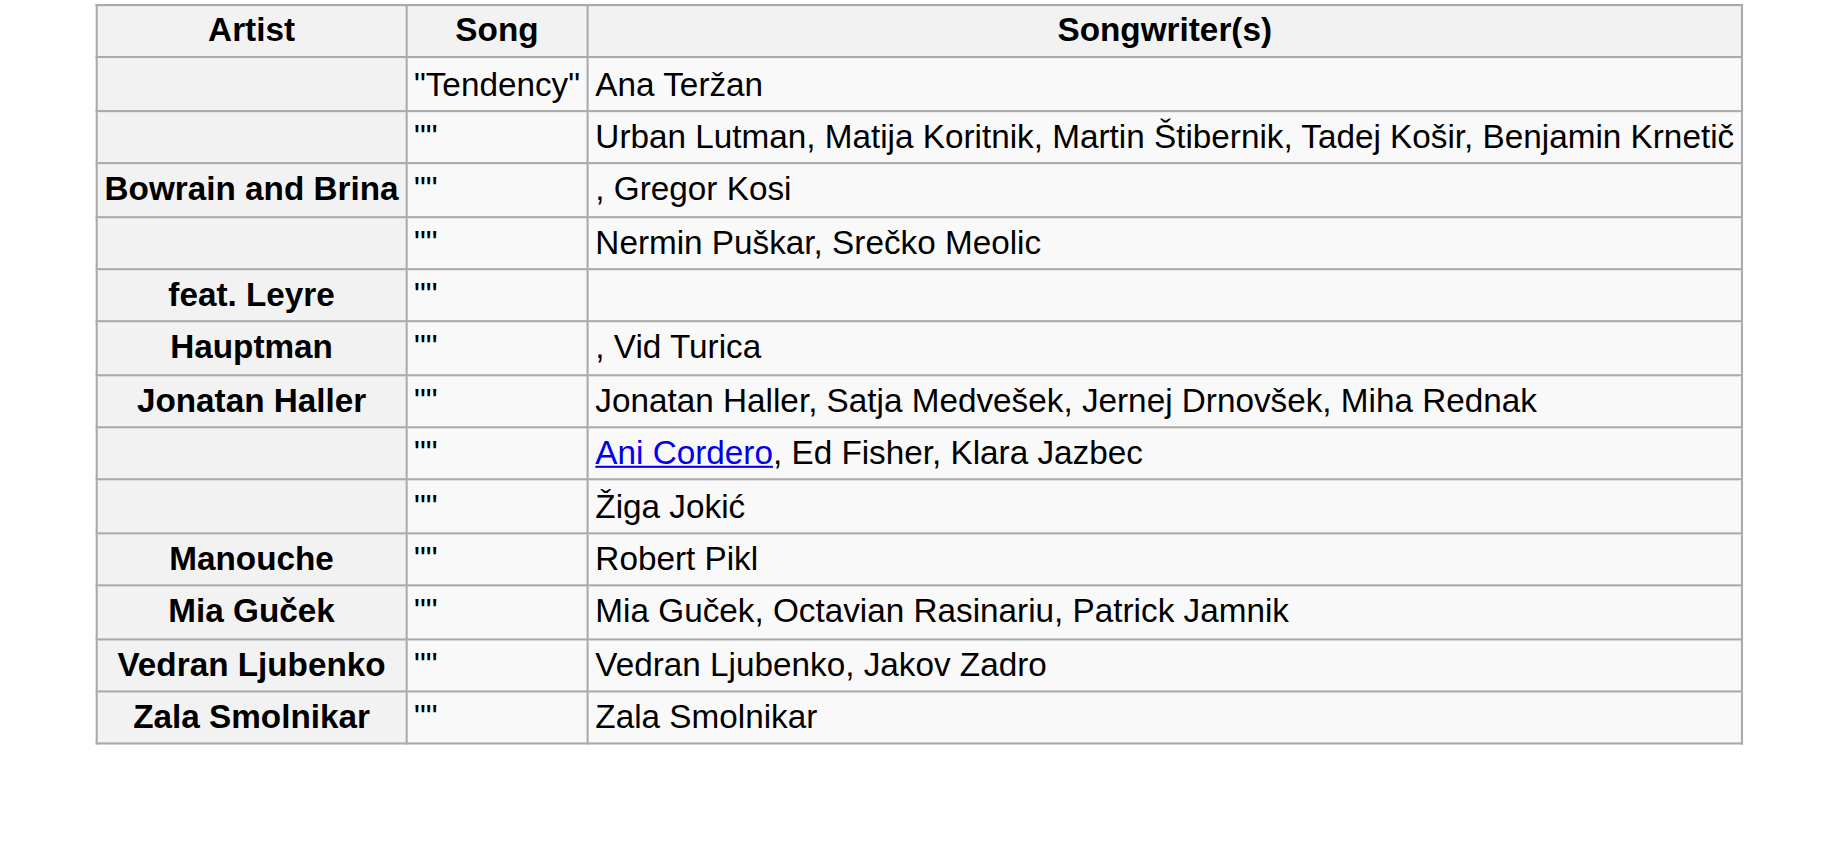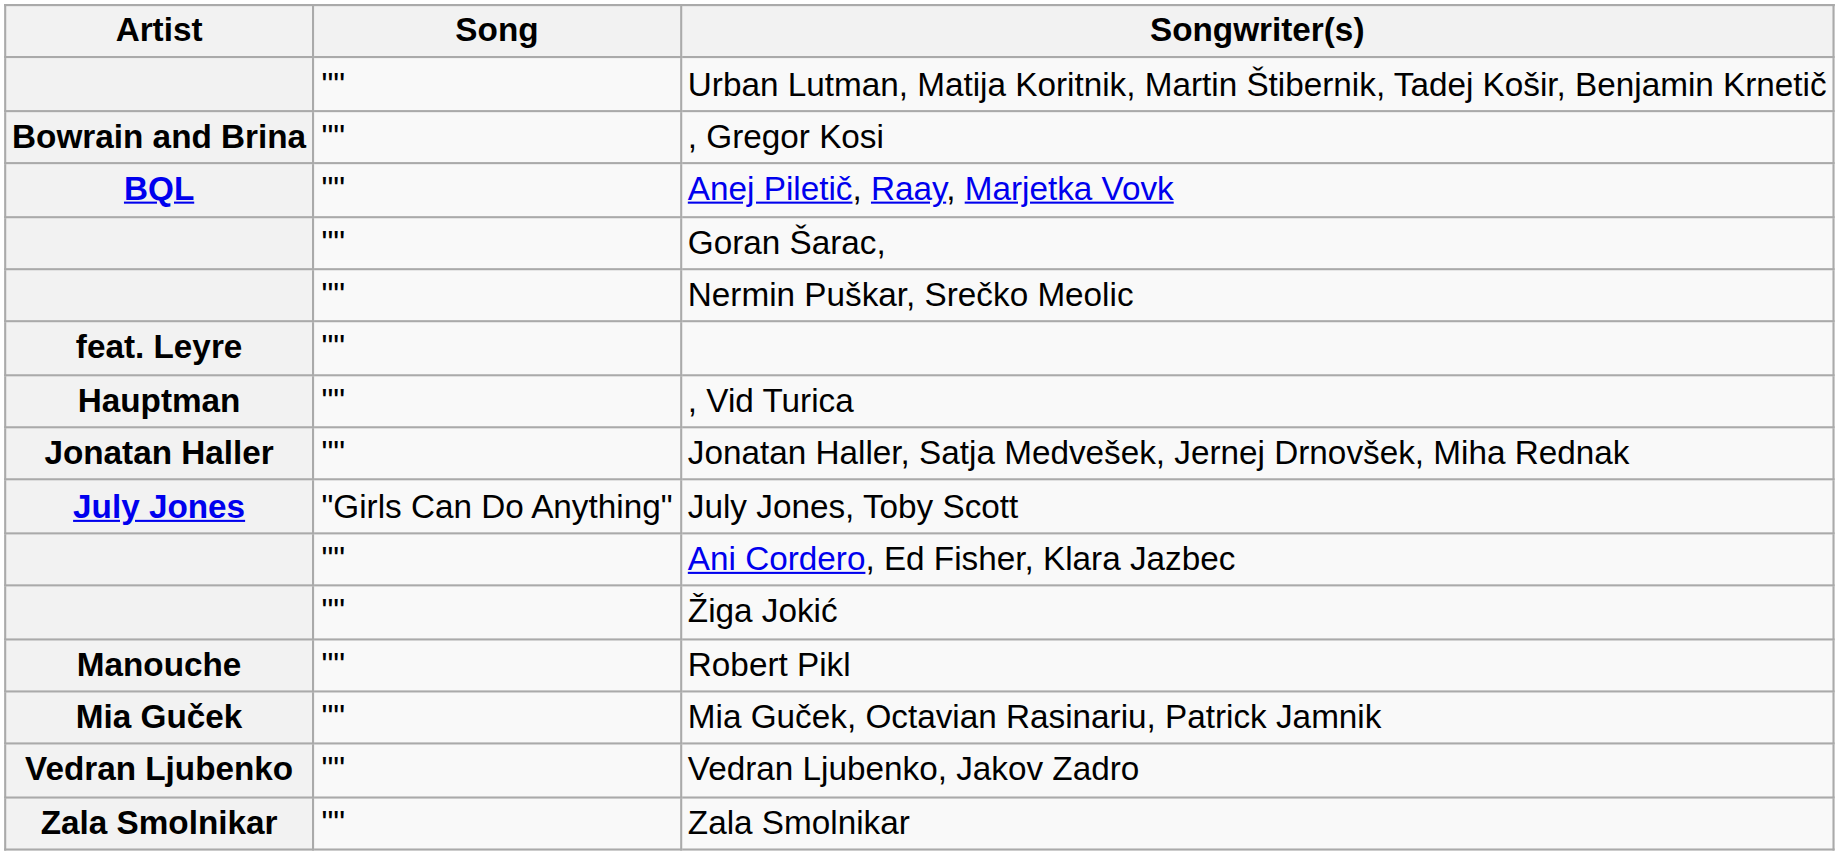 <table class="wikitable sortable plainrowheaders" style="margin: 1em auto 1em auto">
 <tr>
 </tr>
 <tr>
 <th scope="col">Artist</th>
 <th scope="col">Song</th>
 <th scope="col" class="unsortable">Songwriter(s)</th>
 </tr>
 <tr>
 <th scope="row"></th>
-<td>"Tendency"</td>
-<td>Ana Teržan</td>
-</tr>
-<tr>
-<th scope="row"></th>
 <td>""</td>
 <td>Urban Lutman, Matija Koritnik, Martin Štibernik, Tadej Košir, Benjamin Krnetič</td>
 </tr>
 <tr>
 <th scope="row">Bowrain and Brina</th>
 <td>""</td>
 <td>, Gregor Kosi</td>
+</tr>
+<tr>
+<th scope="row"><a href='#'>BQL</a></th>
+<td>""</td>
+<td><a href='#'>Anej Piletič</a>, <a href='#'>Raay</a>, <a href='#'>Marjetka Vovk</a></td>
+</tr>
+<tr>
+<th scope="row"></th>
+<td>""</td>
+<td>Goran Šarac, </td>
 </tr>
 <tr>
 <th scope="row"></th>
 <td>""</td>
 <td>Nermin Puškar, Srečko Meolic</td>
 </tr>
 <tr>
 <th scope="row"> feat. Leyre</th>
 <td>""</td>
 <td></td>
 </tr>
 <tr>
 <th scope="row">Hauptman</th>
 <td>""</td>
 <td>, Vid Turica</td>
 </tr>
 <tr>
 <th scope="row">Jonatan Haller</th>
 <td>""</td>
 <td>Jonatan Haller, Satja Medvešek, Jernej Drnovšek, Miha Rednak</td>
+</tr>
+<tr>
+<th scope="row"><a href='#'>July Jones</a></th>
+<td>"Girls Can Do Anything"</td>
+<td>July Jones, Toby Scott</td>
 </tr>
 <tr>
 <th scope="row"></th>
 <td>""</td>
 <td><a href='#'>Ani Cordero</a>, Ed Fisher, Klara Jazbec</td>
 </tr>
 <tr>
 <th scope="row"></th>
 <td>""</td>
 <td>Žiga Jokić</td>
 </tr>
 <tr>
 <th scope="row">Manouche</th>
 <td>""</td>
 <td>Robert Pikl</td>
 </tr>
 <tr>
 <th scope="row">Mia Guček</th>
 <td>""</td>
 <td>Mia Guček, Octavian Rasinariu, Patrick Jamnik</td>
 </tr>
 <tr>
 <th scope="row">Vedran Ljubenko</th>
 <td>""</td>
 <td>Vedran Ljubenko, Jakov Zadro</td>
 </tr>
 <tr>
 <th scope="row">Zala Smolnikar</th>
 <td>""</td>
 <td>Zala Smolnikar</td>
 </tr>
 </table>
